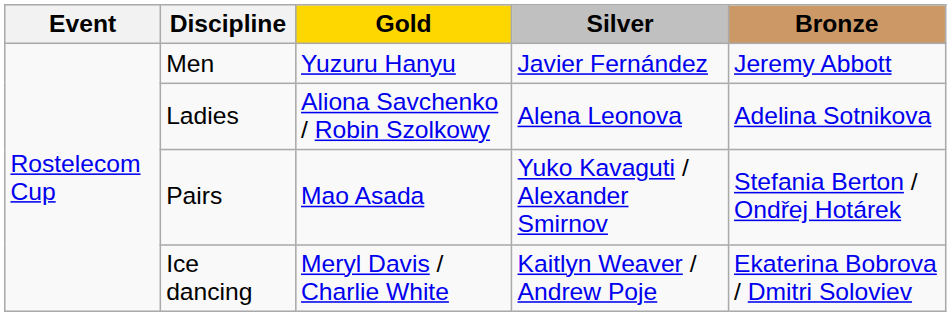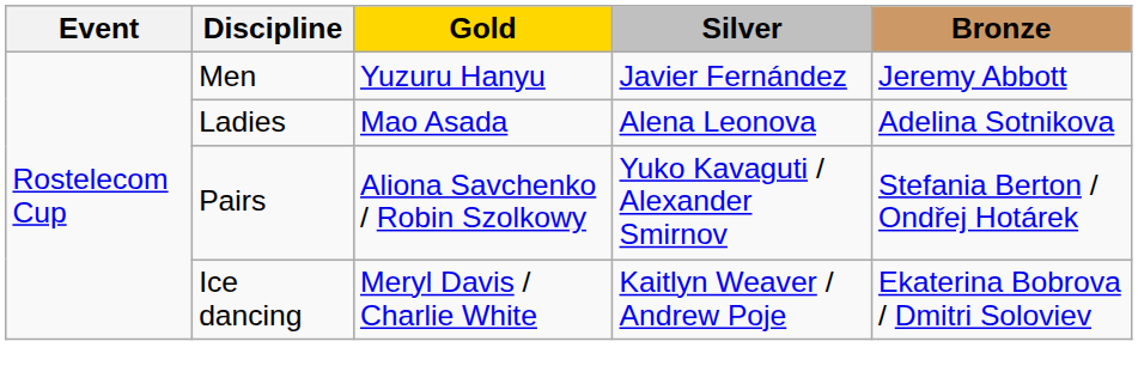 <table class="wikitable" width="98%">
 <tr>
 <th width="10%">Event</th>
 <th width="5%">Discipline</th>
 <td width = "20%" align=center bgcolor=gold><strong>Gold</strong></td>
 <td width = "20%" align=center bgcolor=silver><strong>Silver</strong></td>
 <td width = "20%" align=center bgcolor=cc9966><strong>Bronze</strong></td>
 </tr>
 <tr>
 <td rowspan=4><a href='#'>Rostelecom Cup</a></td>
 <td>Men</td>
 <td> <a href='#'>Yuzuru Hanyu</a></td>
 <td> <a href='#'>Javier Fernández</a></td>
 <td> <a href='#'>Jeremy Abbott</a></td>
 </tr>
 <tr>
 <td>Ladies</td>
-<td> <a href='#'>Aliona Savchenko</a> / <a href='#'>Robin Szolkowy</a></td>
+<td> <a href='#'>Mao Asada</a></td>
 <td> <a href='#'>Alena Leonova</a></td>
 <td> <a href='#'>Adelina Sotnikova</a></td>
 </tr>
 <tr>
 <td>Pairs</td>
-<td> <a href='#'>Mao Asada</a></td>
+<td> <a href='#'>Aliona Savchenko</a> / <a href='#'>Robin Szolkowy</a></td>
 <td> <a href='#'>Yuko Kavaguti</a> / <a href='#'>Alexander Smirnov</a></td>
 <td> <a href='#'>Stefania Berton</a> / <a href='#'>Ondřej Hotárek</a></td>
 </tr>
 <tr>
 <td>Ice dancing</td>
 <td> <a href='#'>Meryl Davis</a> / <a href='#'>Charlie White</a></td>
 <td> <a href='#'>Kaitlyn Weaver</a> / <a href='#'>Andrew Poje</a></td>
 <td> <a href='#'>Ekaterina Bobrova</a> / <a href='#'>Dmitri Soloviev</a></td>
 </tr>
 </table>
